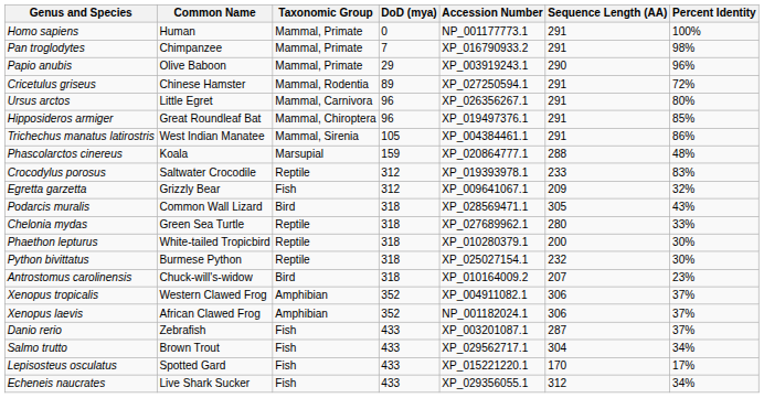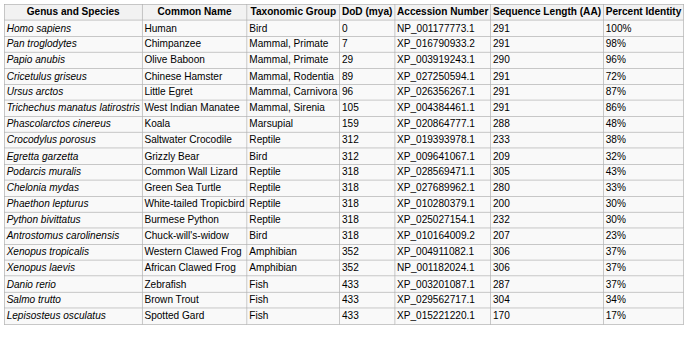 <table class="wikitable">
 <tr>
 <th>Genus and Species</th>
 <th>Common Name</th>
 <th>Taxonomic Group</th>
 <th>DoD (mya)</th>
 <th>Accession Number</th>
 <th>Sequence Length (AA)</th>
 <th>Percent Identity</th>
 </tr>
 <tr>
 <td><em>Homo sapiens</em></td>
 <td>Human</td>
-<td>Mammal, Primate</td>
+<td>Bird</td>
 <td>0</td>
 <td>NP_001177773.1</td>
 <td>291</td>
 <td>100%</td>
 </tr>
 <tr>
 <td><em>Pan troglodytes</em></td>
 <td>Chimpanzee</td>
 <td>Mammal, Primate</td>
 <td>7</td>
 <td>XP_016790933.2</td>
 <td>291</td>
 <td>98%</td>
 </tr>
 <tr>
 <td><em>Papio anubis</em></td>
 <td>Olive Baboon</td>
 <td>Mammal, Primate</td>
 <td>29</td>
 <td>XP_003919243.1</td>
 <td>290</td>
 <td>96%</td>
 </tr>
 <tr>
 <td><em>Cricetulus griseus</em></td>
 <td>Chinese Hamster</td>
 <td>Mammal, Rodentia</td>
 <td>89</td>
 <td>XP_027250594.1</td>
 <td>291</td>
 <td>72%</td>
 </tr>
 <tr>
 <td><em>Ursus arctos</em></td>
 <td>Little Egret</td>
 <td>Mammal, Carnivora</td>
 <td>96</td>
 <td>XP_026356267.1</td>
 <td>291</td>
-<td>80%</td>
-</tr>
-<tr>
-<td><em>Hipposideros armiger</em></td>
-<td>Great Roundleaf Bat</td>
-<td>Mammal, Chiroptera</td>
-<td>96</td>
-<td>XP_019497376.1</td>
-<td>291</td>
-<td>85%</td>
+<td>87%</td>
 </tr>
 <tr>
 <td><em>Trichechus manatus latirostris</em></td>
 <td>West Indian Manatee</td>
 <td>Mammal, Sirenia</td>
 <td>105</td>
 <td>XP_004384461.1</td>
 <td>291</td>
 <td>86%</td>
 </tr>
 <tr>
 <td><em>Phascolarctos cinereus</em></td>
 <td>Koala</td>
 <td>Marsupial</td>
 <td>159</td>
 <td>XP_020864777.1</td>
 <td>288</td>
 <td>48%</td>
 </tr>
 <tr>
 <td><em>Crocodylus porosus</em></td>
 <td>Saltwater Crocodile</td>
 <td>Reptile</td>
 <td>312</td>
 <td>XP_019393978.1</td>
 <td>233</td>
-<td>83%</td>
+<td>38%</td>
 </tr>
 <tr>
 <td><em>Egretta garzetta</em></td>
 <td>Grizzly Bear</td>
-<td>Fish</td>
+<td>Bird</td>
 <td>312</td>
 <td>XP_009641067.1</td>
 <td>209</td>
 <td>32%</td>
 </tr>
 <tr>
 <td><em>Podarcis muralis</em></td>
 <td>Common Wall Lizard</td>
-<td>Bird</td>
+<td>Reptile</td>
 <td>318</td>
 <td>XP_028569471.1</td>
 <td>305</td>
 <td>43%</td>
 </tr>
 <tr>
 <td><em>Chelonia mydas</em></td>
 <td>Green Sea Turtle</td>
 <td>Reptile</td>
 <td>318</td>
 <td>XP_027689962.1</td>
 <td>280</td>
 <td>33%</td>
 </tr>
 <tr>
 <td><em>Phaethon lepturus</em></td>
 <td>White-tailed Tropicbird</td>
 <td>Reptile</td>
 <td>318</td>
 <td>XP_010280379.1</td>
 <td>200</td>
 <td>30%</td>
 </tr>
 <tr>
 <td><em>Python bivittatus</em></td>
 <td>Burmese Python</td>
 <td>Reptile</td>
 <td>318</td>
 <td>XP_025027154.1</td>
 <td>232</td>
 <td>30%</td>
 </tr>
 <tr>
 <td><em>Antrostomus carolinensis</em></td>
 <td>Chuck-will's-widow</td>
 <td>Bird</td>
 <td>318</td>
 <td>XP_010164009.2</td>
 <td>207</td>
 <td>23%</td>
 </tr>
 <tr>
 <td><em>Xenopus tropicalis</em></td>
 <td>Western Clawed Frog</td>
 <td>Amphibian</td>
 <td>352</td>
 <td>XP_004911082.1</td>
 <td>306</td>
 <td>37%</td>
 </tr>
 <tr>
 <td><em>Xenopus laevis</em></td>
 <td>African Clawed Frog</td>
 <td>Amphibian</td>
 <td>352</td>
 <td>NP_001182024.1</td>
 <td>306</td>
 <td>37%</td>
 </tr>
 <tr>
 <td><em>Danio rerio</em></td>
 <td>Zebrafish</td>
 <td>Fish</td>
 <td>433</td>
 <td>XP_003201087.1</td>
 <td>287</td>
 <td>37%</td>
 </tr>
 <tr>
 <td><em>Salmo trutto</em></td>
 <td>Brown Trout</td>
 <td>Fish</td>
 <td>433</td>
 <td>XP_029562717.1</td>
 <td>304</td>
 <td>34%</td>
 </tr>
 <tr>
 <td><em>Lepisosteus osculatus</em></td>
 <td>Spotted Gard</td>
 <td>Fish</td>
 <td>433</td>
 <td>XP_015221220.1</td>
 <td>170</td>
 <td>17%</td>
 </tr>
-<tr>
-<td><em>Echeneis naucrates</em></td>
-<td>Live Shark Sucker</td>
-<td>Fish</td>
-<td>433</td>
-<td>XP_029356055.1</td>
-<td>312</td>
-<td>34%</td>
-</tr>
 </table>
